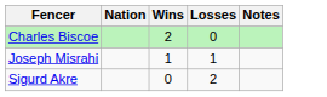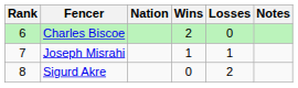 <table class="wikitable sortable" style="text-align: center;">
 <tr>
+<th>Rank</th>
 <th>Fencer</th>
 <th>Nation</th>
 <th>Wins</th>
 <th>Losses</th>
 <th>Notes</th>
 </tr>
 <tr bgcolor=bbf3bb>
+<td>6</td>
 <td align=left><a href='#'>Charles Biscoe</a></td>
 <td align=left></td>
 <td>2</td>
 <td>0</td>
 <td></td>
 </tr>
 <tr>
+<td>7</td>
 <td align=left><a href='#'>Joseph Misrahi</a></td>
 <td align=left></td>
 <td>1</td>
 <td>1</td>
 <td></td>
 </tr>
 <tr>
+<td>8</td>
 <td align=left><a href='#'>Sigurd Akre</a></td>
 <td align=left></td>
 <td>0</td>
 <td>2</td>
 <td></td>
 </tr>
 </table>
